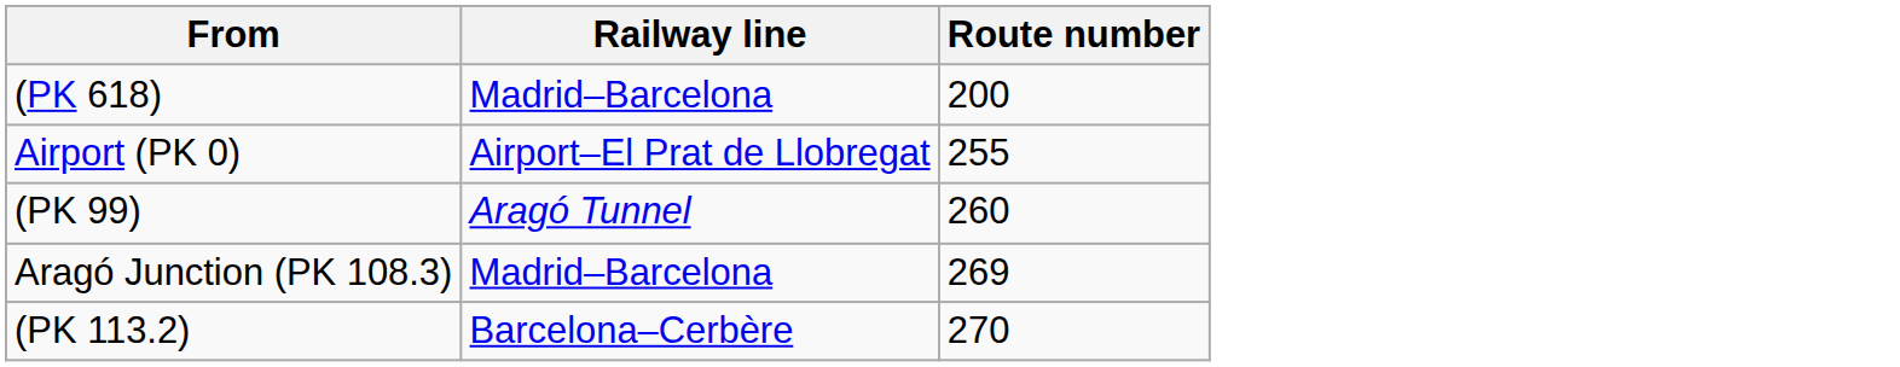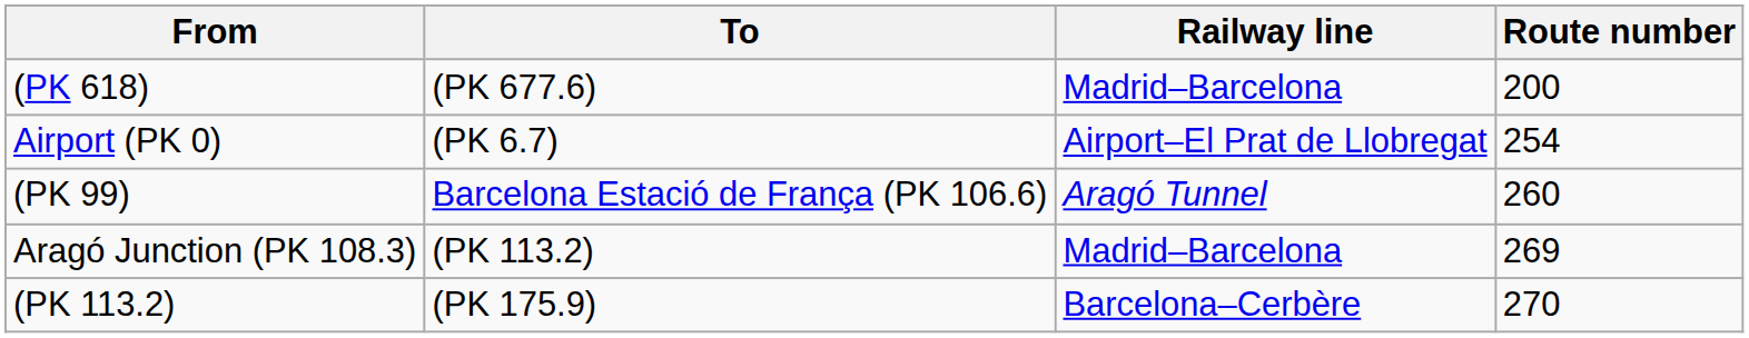 <table class="wikitable">
 <tr>
 <th>From</th>
+<th>To</th>
 <th>Railway line</th>
 <th>Route number</th>
 </tr>
 <tr>
 <td> (<a href='#'>PK</a> 618)</td>
+<td> (PK 677.6)</td>
 <td><a href='#'>Madrid–Barcelona</a></td>
 <td>200</td>
 </tr>
 <tr>
 <td><a href='#'>Airport</a> (PK 0)</td>
+<td> (PK 6.7)</td>
 <td><a href='#'>Airport–El Prat de Llobregat</a></td>
-<td>255</td>
+<td>254</td>
 </tr>
 <tr>
 <td> (PK 99)</td>
+<td><a href='#'>Barcelona Estació de França</a> (PK 106.6)</td>
 <td><em><a href='#'>Aragó Tunnel</a></em></td>
 <td>260</td>
 </tr>
 <tr>
 <td>Aragó Junction (PK 108.3)<br> </td>
+<td> (PK 113.2)</td>
 <td><a href='#'>Madrid–Barcelona</a></td>
 <td>269</td>
 </tr>
 <tr>
 <td> (PK 113.2)</td>
+<td> (PK 175.9)</td>
 <td><a href='#'>Barcelona–Cerbère</a></td>
 <td>270</td>
 </tr>
 </table>
